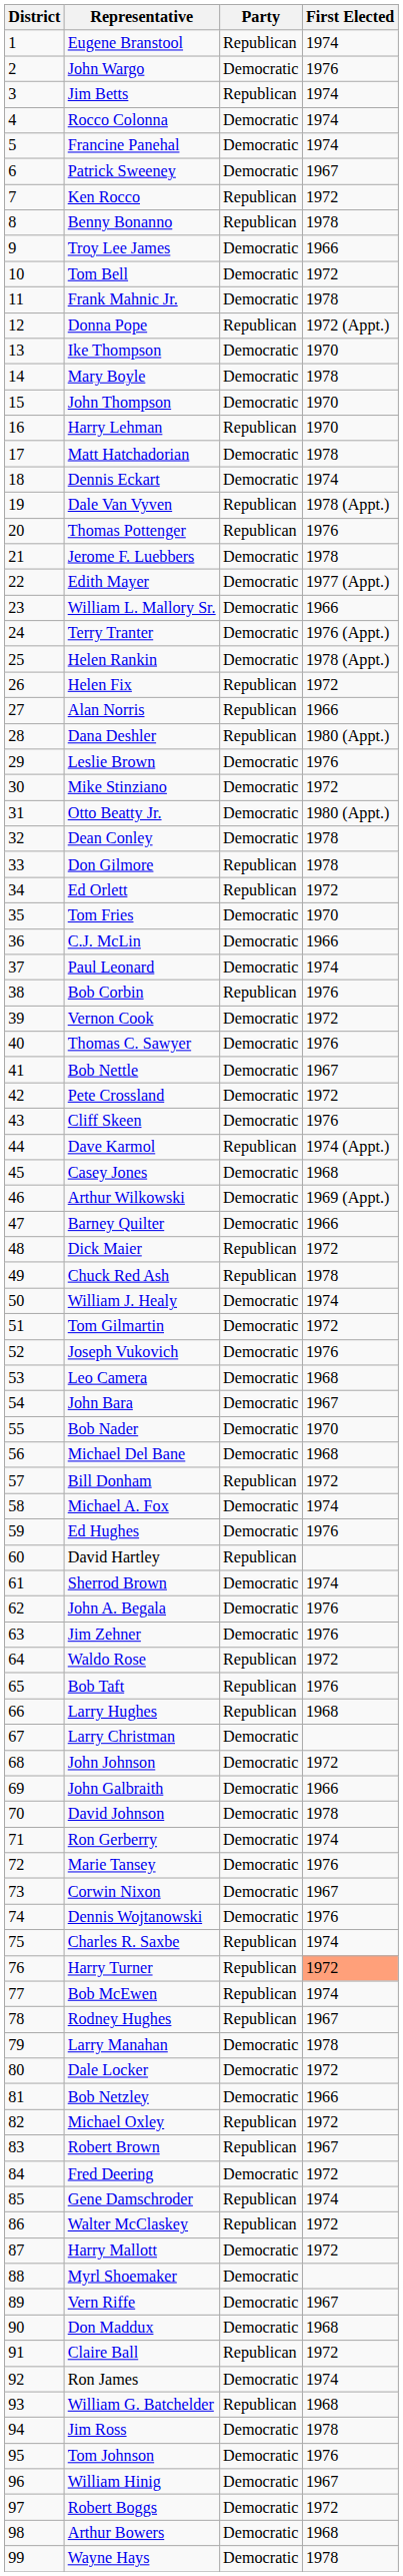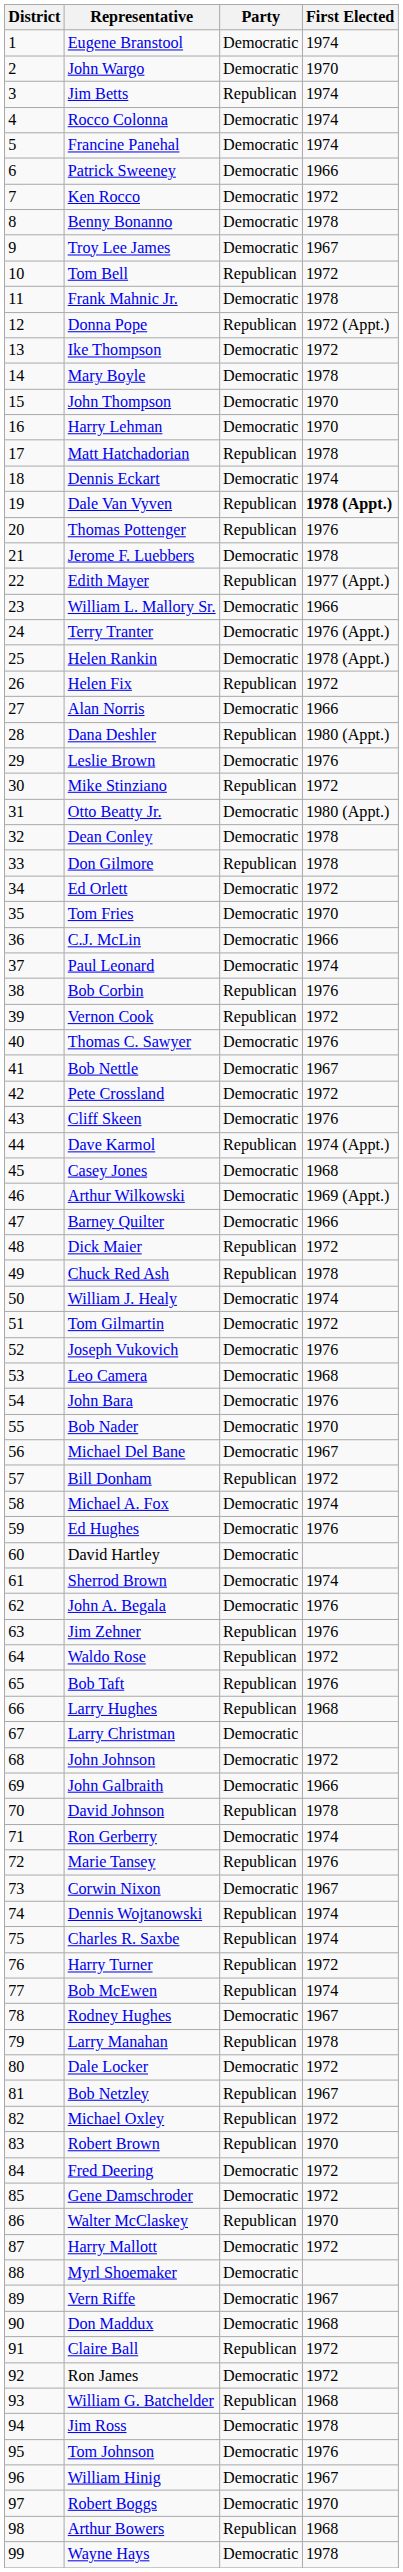 <table class="wikitable sortable">
 <tr>
 <th>District</th>
 <th>Representative</th>
 <th>Party</th>
 <th>First Elected</th>
 </tr>
 <tr>
 <td>1</td>
 <td><a href='#'>Eugene Branstool</a></td>
-<td>Republican</td>
+<td>Democratic</td>
 <td>1974</td>
 </tr>
 <tr>
 <td>2</td>
 <td><a href='#'>John Wargo</a></td>
 <td>Democratic</td>
-<td>1976</td>
+<td>1970</td>
 </tr>
 <tr>
 <td>3</td>
 <td><a href='#'>Jim Betts</a></td>
 <td>Republican</td>
 <td>1974</td>
 </tr>
 <tr>
 <td>4</td>
 <td><a href='#'>Rocco Colonna</a></td>
 <td>Democratic</td>
 <td>1974</td>
 </tr>
 <tr>
 <td>5</td>
 <td><a href='#'>Francine Panehal</a></td>
 <td>Democratic</td>
 <td>1974</td>
 </tr>
 <tr>
 <td>6</td>
 <td><a href='#'>Patrick Sweeney</a></td>
 <td>Democratic</td>
-<td>1967</td>
+<td>1966</td>
 </tr>
 <tr>
 <td>7</td>
 <td><a href='#'>Ken Rocco</a></td>
-<td>Republican</td>
+<td>Democratic</td>
 <td>1972</td>
 </tr>
 <tr>
 <td>8</td>
 <td><a href='#'>Benny Bonanno</a></td>
-<td>Republican</td>
+<td>Democratic</td>
 <td>1978</td>
 </tr>
 <tr>
 <td>9</td>
 <td><a href='#'>Troy Lee James</a></td>
 <td>Democratic</td>
-<td>1966</td>
+<td>1967</td>
 </tr>
 <tr>
 <td>10</td>
 <td><a href='#'>Tom Bell</a></td>
-<td>Democratic</td>
+<td>Republican</td>
 <td>1972</td>
 </tr>
 <tr>
 <td>11</td>
 <td><a href='#'>Frank Mahnic Jr.</a></td>
 <td>Democratic</td>
 <td>1978</td>
 </tr>
 <tr>
 <td>12</td>
 <td><a href='#'>Donna Pope</a></td>
 <td>Republican</td>
 <td>1972 (Appt.)</td>
 </tr>
 <tr>
 <td>13</td>
 <td><a href='#'>Ike Thompson</a></td>
 <td>Democratic</td>
-<td>1970</td>
+<td>1972</td>
 </tr>
 <tr>
 <td>14</td>
 <td><a href='#'>Mary Boyle</a></td>
 <td>Democratic</td>
 <td>1978</td>
 </tr>
 <tr>
 <td>15</td>
 <td><a href='#'>John Thompson</a></td>
 <td>Democratic</td>
 <td>1970</td>
 </tr>
 <tr>
 <td>16</td>
 <td><a href='#'>Harry Lehman</a></td>
-<td>Republican</td>
+<td>Democratic</td>
 <td>1970</td>
 </tr>
 <tr>
 <td>17</td>
 <td><a href='#'>Matt Hatchadorian</a></td>
-<td>Democratic</td>
+<td>Republican</td>
 <td>1978</td>
 </tr>
 <tr>
 <td>18</td>
 <td><a href='#'>Dennis Eckart</a></td>
 <td>Democratic</td>
 <td>1974</td>
 </tr>
 <tr>
 <td>19</td>
 <td><a href='#'>Dale Van Vyven</a></td>
 <td>Republican</td>
-<td>1978 (Appt.)</td>
+<td><strong>1978 (Appt.)</strong></td>
 </tr>
 <tr>
 <td>20</td>
 <td><a href='#'>Thomas Pottenger</a></td>
 <td>Republican</td>
 <td>1976</td>
 </tr>
 <tr>
 <td>21</td>
 <td><a href='#'>Jerome F. Luebbers</a></td>
 <td>Democratic</td>
 <td>1978</td>
 </tr>
 <tr>
 <td>22</td>
 <td><a href='#'>Edith Mayer</a></td>
-<td>Democratic</td>
+<td>Republican</td>
 <td>1977 (Appt.)</td>
 </tr>
 <tr>
 <td>23</td>
 <td><a href='#'>William L. Mallory Sr.</a></td>
 <td>Democratic</td>
 <td>1966</td>
 </tr>
 <tr>
 <td>24</td>
 <td><a href='#'>Terry Tranter</a></td>
 <td>Democratic</td>
 <td>1976 (Appt.)</td>
 </tr>
 <tr>
 <td>25</td>
 <td><a href='#'>Helen Rankin</a></td>
 <td>Democratic</td>
 <td>1978 (Appt.)</td>
 </tr>
 <tr>
 <td>26</td>
 <td><a href='#'>Helen Fix</a></td>
 <td>Republican</td>
 <td>1972</td>
 </tr>
 <tr>
 <td>27</td>
 <td><a href='#'>Alan Norris</a></td>
-<td>Republican</td>
+<td>Democratic</td>
 <td>1966</td>
 </tr>
 <tr>
 <td>28</td>
 <td><a href='#'>Dana Deshler</a></td>
 <td>Republican</td>
 <td>1980 (Appt.)</td>
 </tr>
 <tr>
 <td>29</td>
 <td><a href='#'>Leslie Brown</a></td>
 <td>Democratic</td>
 <td>1976</td>
 </tr>
 <tr>
 <td>30</td>
 <td><a href='#'>Mike Stinziano</a></td>
-<td>Democratic</td>
+<td>Republican</td>
 <td>1972</td>
 </tr>
 <tr>
 <td>31</td>
 <td><a href='#'>Otto Beatty Jr.</a></td>
 <td>Democratic</td>
 <td>1980 (Appt.)</td>
 </tr>
 <tr>
 <td>32</td>
 <td><a href='#'>Dean Conley</a></td>
 <td>Democratic</td>
 <td>1978</td>
 </tr>
 <tr>
 <td>33</td>
 <td><a href='#'>Don Gilmore</a></td>
 <td>Republican</td>
 <td>1978</td>
 </tr>
 <tr>
 <td>34</td>
 <td><a href='#'>Ed Orlett</a></td>
-<td>Republican</td>
+<td>Democratic</td>
 <td>1972</td>
 </tr>
 <tr>
 <td>35</td>
 <td><a href='#'>Tom Fries</a></td>
 <td>Democratic</td>
 <td>1970</td>
 </tr>
 <tr>
 <td>36</td>
 <td><a href='#'>C.J. McLin</a></td>
 <td>Democratic</td>
 <td>1966</td>
 </tr>
 <tr>
 <td>37</td>
 <td><a href='#'>Paul Leonard</a></td>
 <td>Democratic</td>
 <td>1974</td>
 </tr>
 <tr>
 <td>38</td>
 <td><a href='#'>Bob Corbin</a></td>
 <td>Republican</td>
 <td>1976</td>
 </tr>
 <tr>
 <td>39</td>
 <td><a href='#'>Vernon Cook</a></td>
-<td>Democratic</td>
+<td>Republican</td>
 <td>1972</td>
 </tr>
 <tr>
 <td>40</td>
 <td><a href='#'>Thomas C. Sawyer</a></td>
 <td>Democratic</td>
 <td>1976</td>
 </tr>
 <tr>
 <td>41</td>
 <td><a href='#'>Bob Nettle</a></td>
 <td>Democratic</td>
 <td>1967</td>
 </tr>
 <tr>
 <td>42</td>
 <td><a href='#'>Pete Crossland</a></td>
 <td>Democratic</td>
 <td>1972</td>
 </tr>
 <tr>
 <td>43</td>
 <td><a href='#'>Cliff Skeen</a></td>
 <td>Democratic</td>
 <td>1976</td>
 </tr>
 <tr>
 <td>44</td>
 <td><a href='#'>Dave Karmol</a></td>
 <td>Republican</td>
 <td>1974 (Appt.)</td>
 </tr>
 <tr>
 <td>45</td>
 <td><a href='#'>Casey Jones</a></td>
 <td>Democratic</td>
 <td>1968</td>
 </tr>
 <tr>
 <td>46</td>
 <td><a href='#'>Arthur Wilkowski</a></td>
 <td>Democratic</td>
 <td>1969 (Appt.)</td>
 </tr>
 <tr>
 <td>47</td>
 <td><a href='#'>Barney Quilter</a></td>
 <td>Democratic</td>
 <td>1966</td>
 </tr>
 <tr>
 <td>48</td>
 <td><a href='#'>Dick Maier</a></td>
 <td>Republican</td>
 <td>1972</td>
 </tr>
 <tr>
 <td>49</td>
 <td><a href='#'>Chuck Red Ash</a></td>
 <td>Republican</td>
 <td>1978</td>
 </tr>
 <tr>
 <td>50</td>
 <td><a href='#'>William J. Healy</a></td>
 <td>Democratic</td>
 <td>1974</td>
 </tr>
 <tr>
 <td>51</td>
 <td><a href='#'>Tom Gilmartin</a></td>
 <td>Democratic</td>
 <td>1972</td>
 </tr>
 <tr>
 <td>52</td>
 <td><a href='#'>Joseph Vukovich</a></td>
 <td>Democratic</td>
 <td>1976</td>
 </tr>
 <tr>
 <td>53</td>
 <td><a href='#'>Leo Camera</a></td>
 <td>Democratic</td>
 <td>1968</td>
 </tr>
 <tr>
 <td>54</td>
 <td><a href='#'>John Bara</a></td>
 <td>Democratic</td>
-<td>1967</td>
+<td>1976</td>
 </tr>
 <tr>
 <td>55</td>
 <td><a href='#'>Bob Nader</a></td>
 <td>Democratic</td>
 <td>1970</td>
 </tr>
 <tr>
 <td>56</td>
 <td><a href='#'>Michael Del Bane</a></td>
 <td>Democratic</td>
-<td>1968</td>
+<td>1967</td>
 </tr>
 <tr>
 <td>57</td>
 <td><a href='#'>Bill Donham</a></td>
 <td>Republican</td>
 <td>1972</td>
 </tr>
 <tr>
 <td>58</td>
 <td><a href='#'>Michael A. Fox</a></td>
 <td>Democratic</td>
 <td>1974</td>
 </tr>
 <tr>
 <td>59</td>
 <td><a href='#'>Ed Hughes</a></td>
 <td>Democratic</td>
 <td>1976</td>
 </tr>
 <tr>
 <td>60</td>
 <td>David Hartley</td>
-<td>Republican</td>
+<td>Democratic</td>
 <td></td>
 </tr>
 <tr>
 <td>61</td>
 <td><a href='#'>Sherrod Brown</a></td>
 <td>Democratic</td>
 <td>1974</td>
 </tr>
 <tr>
 <td>62</td>
 <td><a href='#'>John A. Begala</a></td>
 <td>Democratic</td>
 <td>1976</td>
 </tr>
 <tr>
 <td>63</td>
 <td><a href='#'>Jim Zehner</a></td>
-<td>Democratic</td>
+<td>Republican</td>
 <td>1976</td>
 </tr>
 <tr>
 <td>64</td>
 <td><a href='#'>Waldo Rose</a></td>
 <td>Republican</td>
 <td>1972</td>
 </tr>
 <tr>
 <td>65</td>
 <td><a href='#'>Bob Taft</a></td>
 <td>Republican</td>
 <td>1976</td>
 </tr>
 <tr>
 <td>66</td>
 <td><a href='#'>Larry Hughes</a></td>
 <td>Republican</td>
 <td>1968</td>
 </tr>
 <tr>
 <td>67</td>
 <td><a href='#'>Larry Christman</a></td>
 <td>Democratic</td>
 <td></td>
 </tr>
 <tr>
 <td>68</td>
 <td><a href='#'>John Johnson</a></td>
 <td>Democratic</td>
 <td>1972</td>
 </tr>
 <tr>
 <td>69</td>
 <td><a href='#'>John Galbraith</a></td>
 <td>Democratic</td>
 <td>1966</td>
 </tr>
 <tr>
 <td>70</td>
 <td><a href='#'>David Johnson</a></td>
-<td>Democratic</td>
+<td>Republican</td>
 <td>1978</td>
 </tr>
 <tr>
 <td>71</td>
 <td><a href='#'>Ron Gerberry</a></td>
 <td>Democratic</td>
 <td>1974</td>
 </tr>
 <tr>
 <td>72</td>
 <td><a href='#'>Marie Tansey</a></td>
-<td>Democratic</td>
+<td>Republican</td>
 <td>1976</td>
 </tr>
 <tr>
 <td>73</td>
 <td><a href='#'>Corwin Nixon</a></td>
 <td>Democratic</td>
 <td>1967</td>
 </tr>
 <tr>
 <td>74</td>
 <td><a href='#'>Dennis Wojtanowski</a></td>
-<td>Democratic</td>
-<td>1976</td>
+<td>Republican</td>
+<td>1974</td>
 </tr>
 <tr>
 <td>75</td>
 <td><a href='#'>Charles R. Saxbe</a></td>
 <td>Republican</td>
 <td>1974</td>
 </tr>
 <tr>
 <td>76</td>
 <td><a href='#'>Harry Turner</a></td>
 <td>Republican</td>
-<td style="background: lightsalmon;">1972</td>
+<td>1972</td>
 </tr>
 <tr>
 <td>77</td>
 <td><a href='#'>Bob McEwen</a></td>
 <td>Republican</td>
 <td>1974</td>
 </tr>
 <tr>
 <td>78</td>
 <td><a href='#'>Rodney Hughes</a></td>
-<td>Republican</td>
+<td>Democratic</td>
 <td>1967</td>
 </tr>
 <tr>
 <td>79</td>
 <td><a href='#'>Larry Manahan</a></td>
-<td>Democratic</td>
+<td>Republican</td>
 <td>1978</td>
 </tr>
 <tr>
 <td>80</td>
 <td><a href='#'>Dale Locker</a></td>
 <td>Democratic</td>
 <td>1972</td>
 </tr>
 <tr>
 <td>81</td>
 <td><a href='#'>Bob Netzley</a></td>
-<td>Democratic</td>
-<td>1966</td>
+<td>Republican</td>
+<td>1967</td>
 </tr>
 <tr>
 <td>82</td>
 <td><a href='#'>Michael Oxley</a></td>
 <td>Republican</td>
 <td>1972</td>
 </tr>
 <tr>
 <td>83</td>
 <td><a href='#'>Robert Brown</a></td>
 <td>Republican</td>
-<td>1967</td>
+<td>1970</td>
 </tr>
 <tr>
 <td>84</td>
 <td><a href='#'>Fred Deering</a></td>
 <td>Democratic</td>
 <td>1972</td>
 </tr>
 <tr>
 <td>85</td>
 <td><a href='#'>Gene Damschroder</a></td>
-<td>Republican</td>
-<td>1974</td>
+<td>Democratic</td>
+<td>1972</td>
 </tr>
 <tr>
 <td>86</td>
 <td><a href='#'>Walter McClaskey</a></td>
 <td>Republican</td>
-<td>1972</td>
+<td>1970</td>
 </tr>
 <tr>
 <td>87</td>
 <td><a href='#'>Harry Mallott</a></td>
 <td>Democratic</td>
 <td>1972</td>
 </tr>
 <tr>
 <td>88</td>
 <td><a href='#'>Myrl Shoemaker</a></td>
 <td>Democratic</td>
 <td></td>
 </tr>
 <tr>
 <td>89</td>
 <td><a href='#'>Vern Riffe</a></td>
 <td>Democratic</td>
 <td>1967</td>
 </tr>
 <tr>
 <td>90</td>
 <td><a href='#'>Don Maddux</a></td>
 <td>Democratic</td>
 <td>1968</td>
 </tr>
 <tr>
 <td>91</td>
 <td><a href='#'>Claire Ball</a></td>
 <td>Republican</td>
 <td>1972</td>
 </tr>
 <tr>
 <td>92</td>
 <td>Ron James</td>
 <td>Democratic</td>
-<td>1974</td>
+<td>1972</td>
 </tr>
 <tr>
 <td>93</td>
 <td><a href='#'>William G. Batchelder</a></td>
 <td>Republican</td>
 <td>1968</td>
 </tr>
 <tr>
 <td>94</td>
 <td><a href='#'>Jim Ross</a></td>
 <td>Democratic</td>
 <td>1978</td>
 </tr>
 <tr>
 <td>95</td>
 <td><a href='#'>Tom Johnson</a></td>
 <td>Democratic</td>
 <td>1976</td>
 </tr>
 <tr>
 <td>96</td>
 <td><a href='#'>William Hinig</a></td>
 <td>Democratic</td>
 <td>1967</td>
 </tr>
 <tr>
 <td>97</td>
 <td><a href='#'>Robert Boggs</a></td>
 <td>Democratic</td>
-<td>1972</td>
+<td>1970</td>
 </tr>
 <tr>
 <td>98</td>
 <td><a href='#'>Arthur Bowers</a></td>
-<td>Democratic</td>
+<td>Republican</td>
 <td>1968</td>
 </tr>
 <tr>
 <td>99</td>
 <td><a href='#'>Wayne Hays</a></td>
 <td>Democratic</td>
 <td>1978</td>
 </tr>
 </table>
